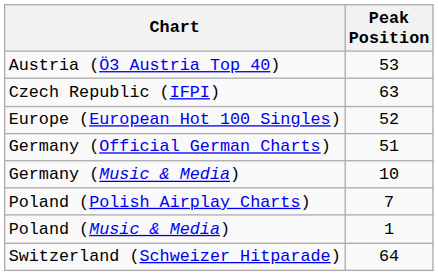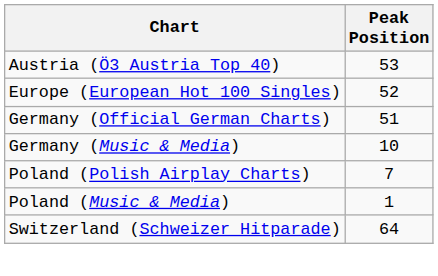 <table class="wikitable sortable">
 <tr>
 <th>Chart</th>
 <th>Peak<br>Position</th>
 </tr>
 <tr>
 <td>Austria (<a href='#'>Ö3 Austria Top 40</a>)</td>
 <td align="center">53</td>
-</tr>
-<tr>
-<td>Czech Republic (<a href='#'>IFPI</a>)</td>
-<td align="center">63</td>
 </tr>
 <tr>
 <td>Europe (<a href='#'>European Hot 100 Singles</a>)</td>
 <td align="center">52</td>
 </tr>
 <tr>
 <td>Germany (<a href='#'>Official German Charts</a>)</td>
 <td align="center">51</td>
 </tr>
 <tr>
 <td>Germany (<em><a href='#'>Music & Media</a></em>)</td>
 <td align="center">10</td>
 </tr>
 <tr>
 <td>Poland (<a href='#'>Polish Airplay Charts</a>)</td>
 <td align="center">7</td>
 </tr>
 <tr>
 <td>Poland (<em><a href='#'>Music & Media</a></em>)</td>
 <td align="center">1</td>
 </tr>
 <tr>
 <td>Switzerland (<a href='#'>Schweizer Hitparade</a>)</td>
 <td align="center">64</td>
 </tr>
 </table>
